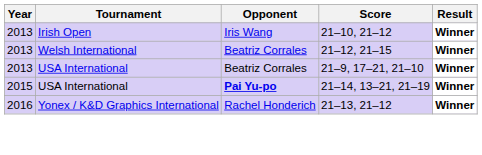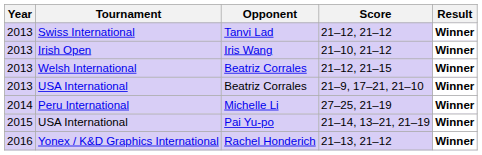 <table class="sortable wikitable" style="font-size: 90%;">
 <tr>
 <th>Year</th>
 <th>Tournament</th>
 <th>Opponent</th>
 <th>Score</th>
 <th>Result</th>
+</tr>
+<tr style="background:#D8CEF6">
+<td align="center">2013</td>
+<td align="left"><a href='#'>Swiss International</a></td>
+<td align="left"> <a href='#'>Tanvi Lad</a></td>
+<td align="left">21–12, 21–12</td>
+<td style="text-align:left; background:white"> <strong>Winner</strong></td>
 </tr>
 <tr style="background:#D8CEF6">
 <td align="center">2013</td>
 <td align="left"><a href='#'>Irish Open</a></td>
 <td align="left"> <a href='#'>Iris Wang</a></td>
 <td align="left">21–10, 21–12</td>
 <td style="text-align:left; background:white"> <strong>Winner</strong></td>
 </tr>
 <tr style="background:#D8CEF6">
 <td align="center">2013</td>
 <td align="left"><a href='#'>Welsh International</a></td>
 <td align="left"> <a href='#'>Beatriz Corrales</a></td>
 <td align="left">21–12, 21–15</td>
 <td style="text-align:left; background:white"> <strong>Winner</strong></td>
 </tr>
 <tr style="background:#D8CEF6">
 <td align="center">2013</td>
 <td align="left"><a href='#'>USA International</a></td>
 <td align="left"> Beatriz Corrales</td>
 <td align="left">21–9, 17–21, 21–10</td>
 <td style="text-align:left; background:white"> <strong>Winner</strong></td>
 </tr>
 <tr style="background:#D8CEF6">
+<td align="center">2014</td>
+<td align="left"><a href='#'>Peru International</a></td>
+<td align="left"> <a href='#'>Michelle Li</a></td>
+<td align="left">27–25, 21–19</td>
+<td style="text-align:left; background:white"> <strong>Winner</strong></td>
+</tr>
+<tr style="background:#D8CEF6">
 <td align="center">2015</td>
 <td align="left">USA International</td>
-<td align="left"><strong> <a href='#'>Pai Yu-po</a></strong></td>
+<td align="left"> <a href='#'>Pai Yu-po</a></td>
 <td align="left">21–14, 13–21, 21–19</td>
 <td style="text-align:left; background:white"> <strong>Winner</strong></td>
 </tr>
 <tr style="background:#D8CEF6">
 <td align="center">2016</td>
 <td align="left"><a href='#'>Yonex / K&D Graphics International</a></td>
 <td align="left"> <a href='#'>Rachel Honderich</a></td>
 <td align="left">21–13, 21–12</td>
 <td style="text-align:left; background:white"> <strong>Winner</strong></td>
 </tr>
 </table>
